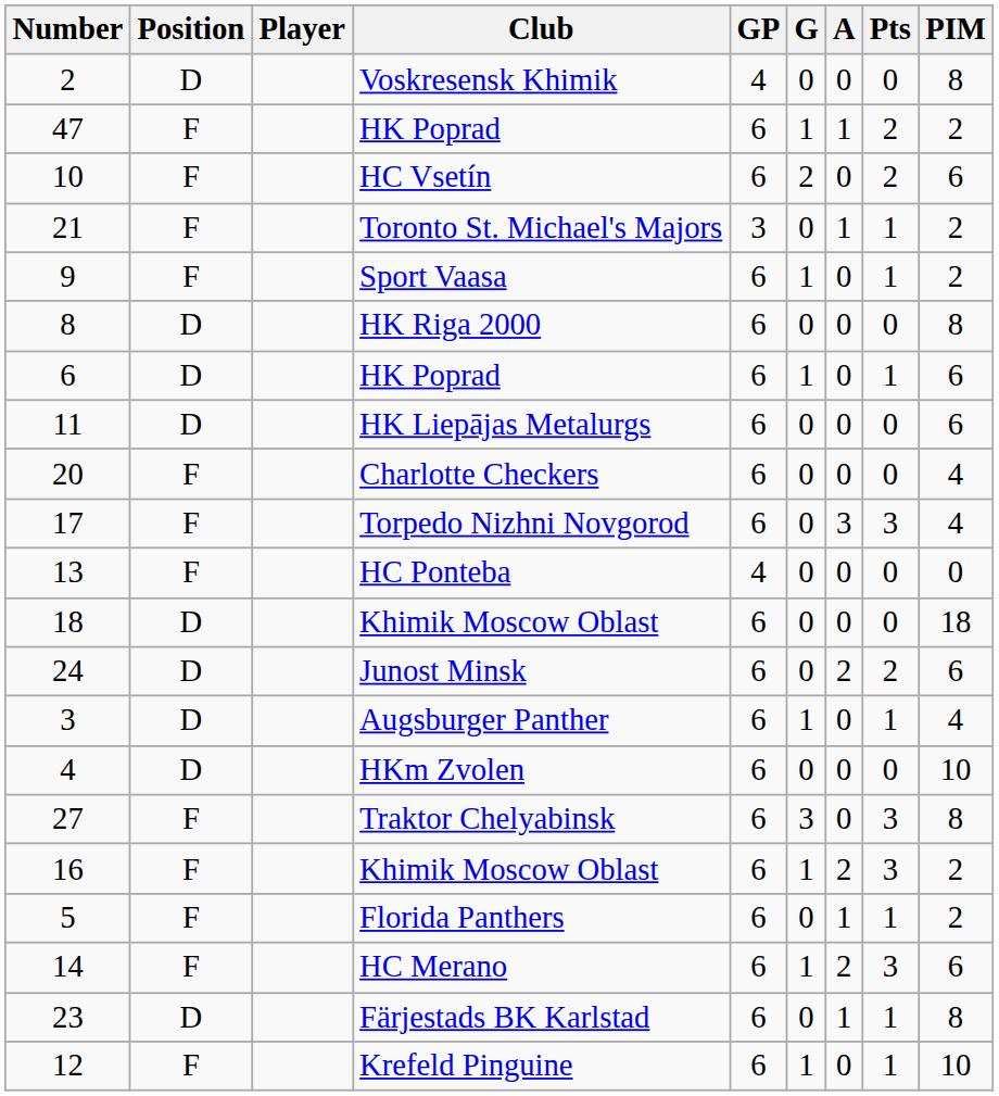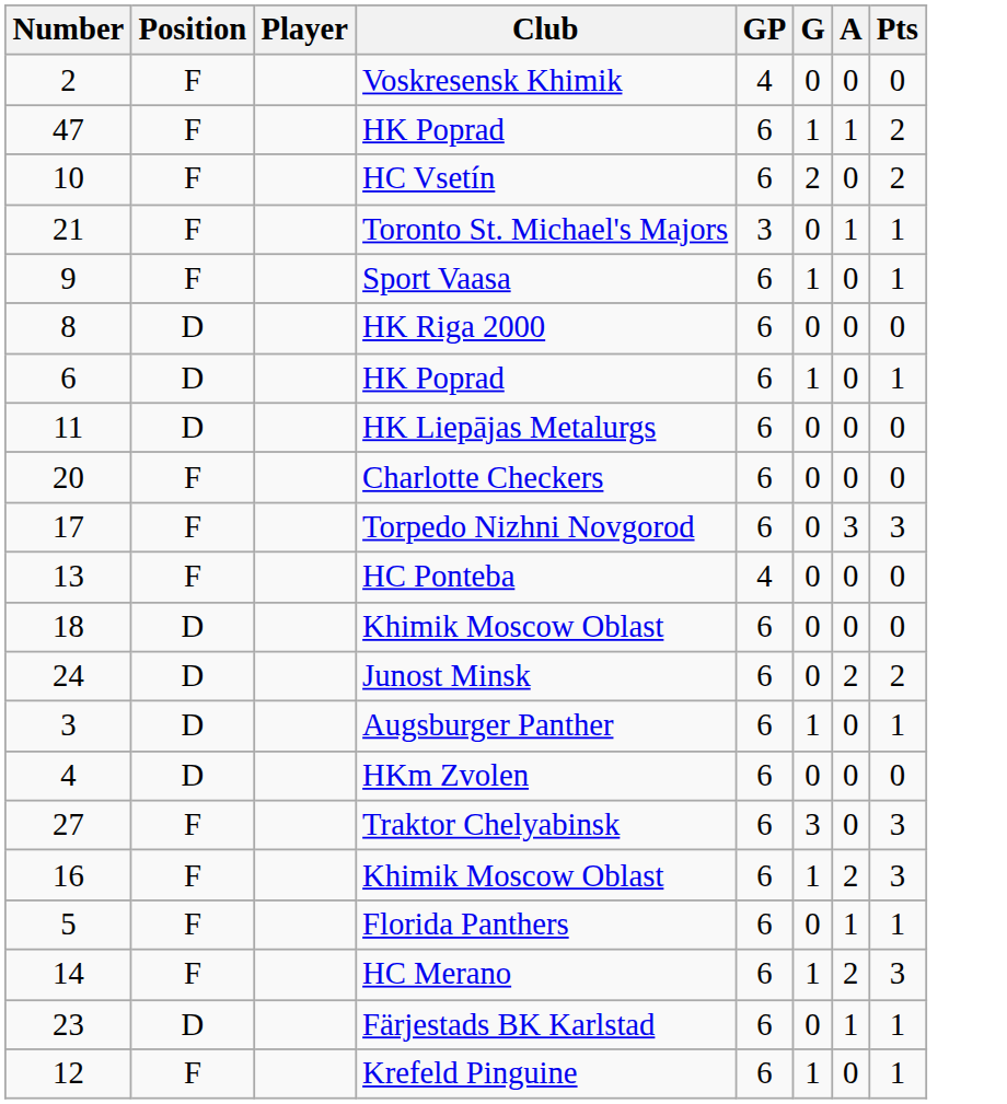 <table class="wikitable sortable" style="text-align:center; padding:4px; border-spacing=0;">
 <tr>
 <th>Number</th>
 <th>Position</th>
 <th>Player</th>
 <th>Club</th>
 <th>GP</th>
 <th>G</th>
 <th>A</th>
 <th>Pts</th>
-<th>PIM</th>
 </tr>
 <tr>
 <td>2</td>
-<td>D</td>
+<td>F</td>
 <td align=left></td>
 <td align=left><a href='#'>Voskresensk Khimik</a></td>
 <td>4</td>
 <td>0</td>
 <td>0</td>
 <td>0</td>
-<td>8</td>
 </tr>
 <tr>
 <td>47</td>
 <td>F</td>
 <td align=left></td>
 <td align=left><a href='#'>HK Poprad</a></td>
 <td>6</td>
 <td>1</td>
 <td>1</td>
-<td>2</td>
 <td>2</td>
 </tr>
 <tr>
 <td>10</td>
 <td>F</td>
 <td align=left></td>
 <td align=left><a href='#'>HC Vsetín</a></td>
 <td>6</td>
 <td>2</td>
 <td>0</td>
 <td>2</td>
-<td>6</td>
 </tr>
 <tr>
 <td>21</td>
 <td>F</td>
 <td align=left></td>
 <td align=left><a href='#'>Toronto St. Michael's Majors</a></td>
 <td>3</td>
 <td>0</td>
 <td>1</td>
 <td>1</td>
-<td>2</td>
 </tr>
 <tr>
 <td>9</td>
 <td>F</td>
 <td align=left></td>
 <td align=left><a href='#'>Sport Vaasa</a></td>
 <td>6</td>
 <td>1</td>
 <td>0</td>
 <td>1</td>
-<td>2</td>
 </tr>
 <tr>
 <td>8</td>
 <td>D</td>
 <td align=left></td>
 <td align=left><a href='#'>HK Riga 2000</a></td>
 <td>6</td>
 <td>0</td>
 <td>0</td>
 <td>0</td>
-<td>8</td>
 </tr>
 <tr>
 <td>6</td>
 <td>D</td>
 <td align=left></td>
 <td align=left><a href='#'>HK Poprad</a></td>
 <td>6</td>
 <td>1</td>
 <td>0</td>
 <td>1</td>
-<td>6</td>
 </tr>
 <tr>
 <td>11</td>
 <td>D</td>
 <td align=left></td>
 <td align=left><a href='#'>HK Liepājas Metalurgs</a></td>
 <td>6</td>
 <td>0</td>
 <td>0</td>
 <td>0</td>
-<td>6</td>
 </tr>
 <tr>
 <td>20</td>
 <td>F</td>
 <td align=left></td>
 <td align=left><a href='#'>Charlotte Checkers</a></td>
 <td>6</td>
 <td>0</td>
 <td>0</td>
 <td>0</td>
-<td>4</td>
 </tr>
 <tr>
 <td>17</td>
 <td>F</td>
 <td align=left></td>
 <td align=left><a href='#'>Torpedo Nizhni Novgorod</a></td>
 <td>6</td>
 <td>0</td>
 <td>3</td>
 <td>3</td>
-<td>4</td>
 </tr>
 <tr>
 <td>13</td>
 <td>F</td>
 <td align=left></td>
 <td align=left><a href='#'>HC Ponteba</a></td>
 <td>4</td>
-<td>0</td>
 <td>0</td>
 <td>0</td>
 <td>0</td>
 </tr>
 <tr>
 <td>18</td>
 <td>D</td>
 <td align=left></td>
 <td align=left><a href='#'>Khimik Moscow Oblast</a></td>
 <td>6</td>
 <td>0</td>
 <td>0</td>
 <td>0</td>
-<td>18</td>
 </tr>
 <tr>
 <td>24</td>
 <td>D</td>
 <td align=left></td>
 <td align=left><a href='#'>Junost Minsk</a></td>
 <td>6</td>
 <td>0</td>
 <td>2</td>
 <td>2</td>
-<td>6</td>
 </tr>
 <tr>
 <td>3</td>
 <td>D</td>
 <td align=left></td>
 <td align=left><a href='#'>Augsburger Panther</a></td>
 <td>6</td>
 <td>1</td>
 <td>0</td>
 <td>1</td>
-<td>4</td>
 </tr>
 <tr>
 <td>4</td>
 <td>D</td>
 <td align=left></td>
 <td align=left><a href='#'>HKm Zvolen</a></td>
 <td>6</td>
 <td>0</td>
 <td>0</td>
 <td>0</td>
-<td>10</td>
 </tr>
 <tr>
 <td>27</td>
 <td>F</td>
 <td align=left></td>
 <td align=left><a href='#'>Traktor Chelyabinsk</a></td>
 <td>6</td>
 <td>3</td>
 <td>0</td>
 <td>3</td>
-<td>8</td>
 </tr>
 <tr>
 <td>16</td>
 <td>F</td>
 <td align=left></td>
 <td align=left><a href='#'>Khimik Moscow Oblast</a></td>
 <td>6</td>
 <td>1</td>
 <td>2</td>
 <td>3</td>
-<td>2</td>
 </tr>
 <tr>
 <td>5</td>
 <td>F</td>
 <td align=left></td>
 <td align=left><a href='#'>Florida Panthers</a></td>
 <td>6</td>
 <td>0</td>
 <td>1</td>
 <td>1</td>
-<td>2</td>
 </tr>
 <tr>
 <td>14</td>
 <td>F</td>
 <td align=left></td>
 <td align=left><a href='#'>HC Merano</a></td>
 <td>6</td>
 <td>1</td>
 <td>2</td>
 <td>3</td>
-<td>6</td>
 </tr>
 <tr>
 <td>23</td>
 <td>D</td>
 <td align=left></td>
 <td align=left><a href='#'>Färjestads BK Karlstad</a></td>
 <td>6</td>
 <td>0</td>
 <td>1</td>
 <td>1</td>
-<td>8</td>
 </tr>
 <tr>
 <td>12</td>
 <td>F</td>
 <td align=left></td>
 <td align=left><a href='#'>Krefeld Pinguine</a></td>
 <td>6</td>
 <td>1</td>
 <td>0</td>
 <td>1</td>
-<td>10</td>
 </tr>
 </table>
